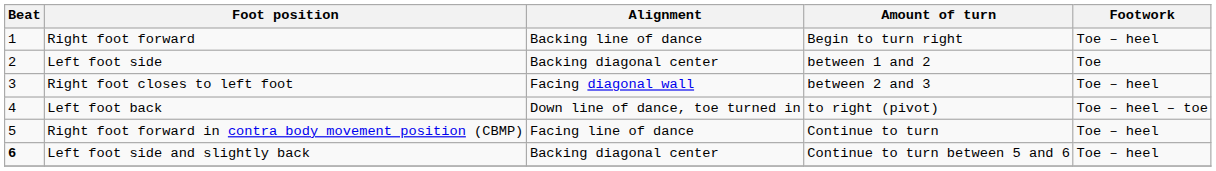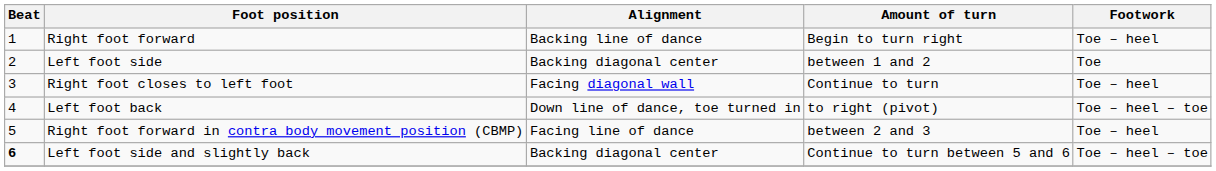 <table class="wikitable" style="font-size:90%;">
 <tr>
 <th>Beat</th>
 <th>Foot position</th>
 <th>Alignment</th>
 <th>Amount of turn</th>
 <th>Footwork</th>
 </tr>
 <tr>
 <td>1</td>
 <td>Right foot forward</td>
 <td>Backing line of dance</td>
 <td>Begin to turn right</td>
 <td>Toe – heel</td>
 </tr>
 <tr>
 <td>2</td>
 <td>Left foot side</td>
 <td>Backing diagonal center</td>
 <td> between 1 and 2</td>
 <td>Toe</td>
 </tr>
 <tr>
 <td>3</td>
 <td>Right foot closes to left foot</td>
 <td>Facing <a href='#'>diagonal wall</a></td>
-<td> between 2 and 3</td>
+<td>Continue to turn</td>
 <td>Toe – heel</td>
 </tr>
 <tr>
 <td>4</td>
 <td>Left foot back</td>
 <td>Down line of dance, toe turned in</td>
 <td> to right (pivot)</td>
 <td>Toe – heel – toe</td>
 </tr>
 <tr>
 <td>5</td>
 <td>Right foot forward in <a href='#'>contra body movement position</a> (CBMP)</td>
 <td>Facing line of dance</td>
-<td>Continue to turn</td>
+<td> between 2 and 3</td>
 <td>Toe – heel</td>
 </tr>
 <tr>
 <td><strong>6</strong></td>
 <td>Left foot side and slightly back</td>
 <td>Backing diagonal center</td>
 <td>Continue to turn  between 5 and 6</td>
-<td>Toe – heel</td>
+<td>Toe – heel – toe</td>
 </tr>
 <tr>
 </tr>
 </table>
